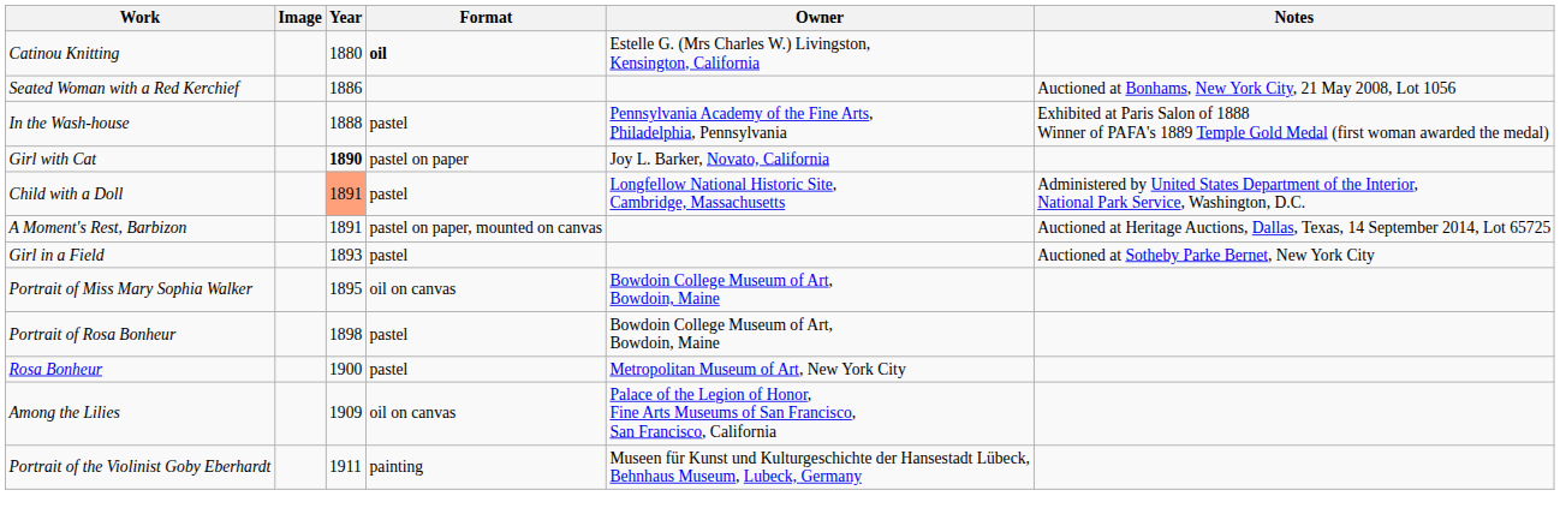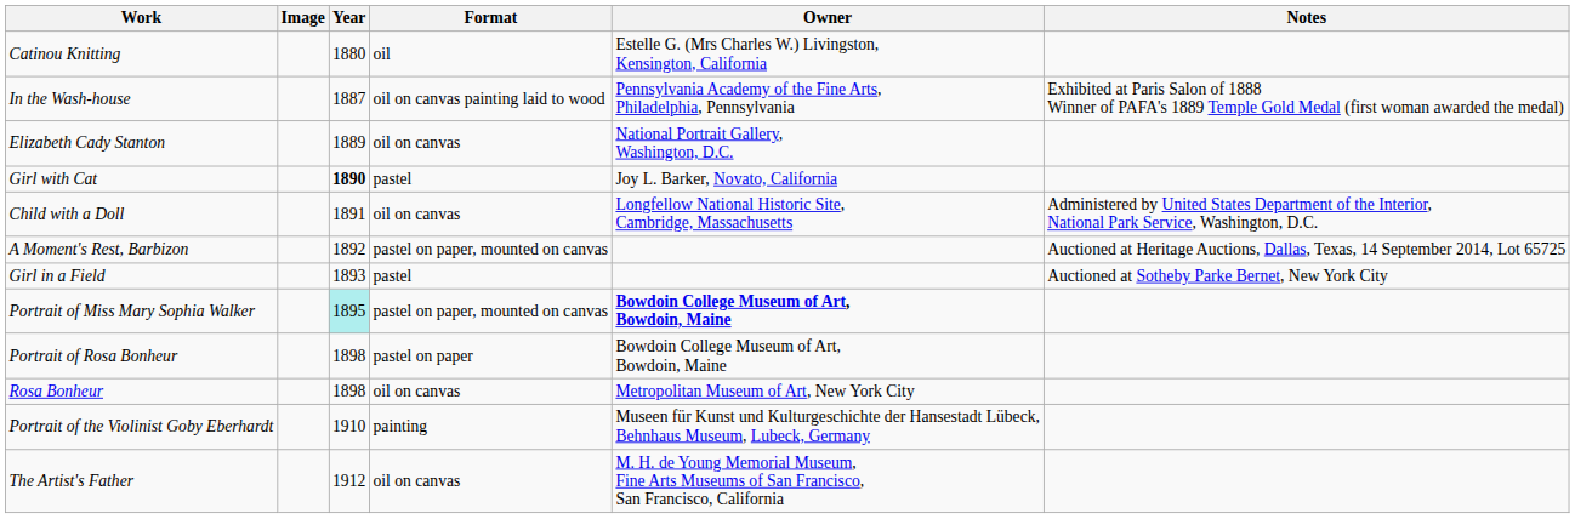 <table class="wikitable">
 <tr>
 <th>Work</th>
 <th>Image</th>
 <th>Year</th>
 <th>Format</th>
 <th>Owner</th>
 <th>Notes</th>
 </tr>
 <tr>
 <td><em>Catinou Knitting</em></td>
 <td></td>
 <td>1880</td>
-<td><strong>oil</strong></td>
+<td>oil</td>
 <td>Estelle G. (Mrs Charles W.) Livingston,<br><a href='#'>Kensington, California</a></td>
 <td></td>
 </tr>
 <tr>
-<td><em>Seated Woman with a Red Kerchief</em></td>
+<td><em>In the Wash-house</em></td>
 <td></td>
-<td>1886</td>
-<td></td>
-<td></td>
-<td>Auctioned at <a href='#'>Bonhams</a>, <a href='#'>New York City</a>, 21 May 2008, Lot 1056</td>
+<td>1887</td>
+<td>oil on canvas painting laid to wood</td>
+<td><a href='#'>Pennsylvania Academy of the Fine Arts</a>,<br><a href='#'>Philadelphia</a>, Pennsylvania</td>
+<td>Exhibited at Paris Salon of 1888<br>Winner of PAFA's 1889 <a href='#'>Temple Gold Medal</a> (first woman awarded the medal)</td>
 </tr>
 <tr>
-<td><em>In the Wash-house</em></td>
+<td><em>Elizabeth Cady Stanton</em></td>
 <td></td>
-<td>1888</td>
-<td>pastel</td>
-<td><a href='#'>Pennsylvania Academy of the Fine Arts</a>,<br><a href='#'>Philadelphia</a>, Pennsylvania</td>
-<td>Exhibited at Paris Salon of 1888<br>Winner of PAFA's 1889 <a href='#'>Temple Gold Medal</a> (first woman awarded the medal)</td>
+<td>1889</td>
+<td>oil on canvas</td>
+<td><a href='#'>National Portrait Gallery</a>,<br><a href='#'>Washington, D.C.</a></td>
+<td></td>
 </tr>
 <tr>
 <td><em>Girl with Cat</em></td>
 <td></td>
 <td><strong>1890</strong></td>
-<td>pastel on paper</td>
+<td>pastel</td>
 <td>Joy L. Barker, <a href='#'>Novato, California</a></td>
 <td></td>
 </tr>
 <tr>
 <td><em>Child with a Doll</em></td>
 <td></td>
-<td style="background: lightsalmon;">1891</td>
-<td>pastel</td>
+<td>1891</td>
+<td>oil on canvas</td>
 <td><a href='#'>Longfellow National Historic Site</a>,<br><a href='#'>Cambridge, Massachusetts</a></td>
 <td>Administered by <a href='#'>United States Department of the Interior</a>,<br><a href='#'>National Park Service</a>, Washington, D.C.</td>
 </tr>
 <tr>
 <td><em>A Moment's Rest, Barbizon</em></td>
 <td></td>
-<td>1891</td>
+<td>1892</td>
 <td>pastel on paper, mounted on canvas</td>
 <td></td>
 <td>Auctioned at Heritage Auctions, <a href='#'>Dallas</a>, Texas, 14 September 2014, Lot 65725</td>
 </tr>
 <tr>
 <td><em>Girl in a Field</em></td>
 <td></td>
 <td>1893</td>
 <td>pastel</td>
 <td></td>
 <td>Auctioned at <a href='#'>Sotheby Parke Bernet</a>, New York City</td>
 </tr>
 <tr>
 <td><em>Portrait of Miss Mary Sophia Walker</em></td>
 <td></td>
-<td>1895</td>
-<td>oil on canvas</td>
-<td><a href='#'>Bowdoin College Museum of Art</a>,<br><a href='#'>Bowdoin, Maine</a></td>
+<td style="background: paleturquoise;">1895</td>
+<td>pastel on paper, mounted on canvas</td>
+<td><strong><a href='#'>Bowdoin College Museum of Art</a>,<br><a href='#'>Bowdoin, Maine</a></strong></td>
 <td></td>
 </tr>
 <tr>
 <td><em>Portrait of Rosa Bonheur</em></td>
 <td></td>
 <td>1898</td>
-<td>pastel</td>
+<td>pastel on paper</td>
 <td>Bowdoin College Museum of Art,<br>Bowdoin, Maine</td>
 <td></td>
 </tr>
 <tr>
 <td><a href='#'><em>Rosa Bonheur</em></a></td>
 <td></td>
-<td>1900</td>
-<td>pastel</td>
+<td>1898</td>
+<td>oil on canvas</td>
 <td><a href='#'>Metropolitan Museum of Art</a>, New York City</td>
-<td></td>
-</tr>
-<tr>
-<td><em>Among the Lilies</em></td>
-<td></td>
-<td>1909</td>
-<td>oil on canvas</td>
-<td><a href='#'>Palace of the Legion of Honor</a>,<br><a href='#'>Fine Arts Museums of San Francisco</a>,<br><a href='#'>San Francisco</a>, California</td>
 <td></td>
 </tr>
 <tr>
 <td><em>Portrait of the Violinist Goby Eberhardt</em></td>
 <td></td>
-<td>1911</td>
+<td>1910</td>
 <td>painting</td>
 <td>Museen für Kunst und Kulturgeschichte der Hansestadt Lübeck,<br><a href='#'>Behnhaus Museum</a>, <a href='#'>Lubeck, Germany</a></td>
 <td></td>
 </tr>
+<tr>
+<td><em>The Artist's Father</em></td>
+<td></td>
+<td>1912</td>
+<td>oil on canvas</td>
+<td><a href='#'>M. H. de Young Memorial Museum</a>,<br><a href='#'>Fine Arts Museums of San Francisco</a>,<br>San Francisco, California</td>
+<td></td>
+</tr>
 </table>
